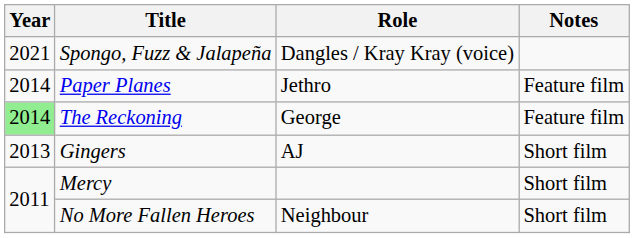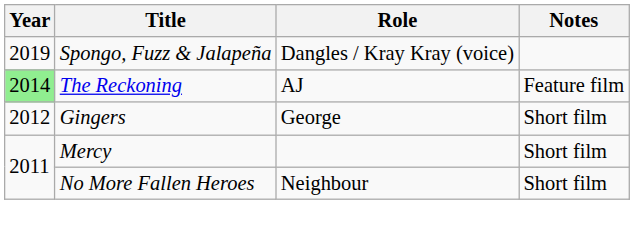 <table class="wikitable sortable">
 <tr>
 <th>Year</th>
 <th>Title</th>
 <th>Role</th>
 <th>Notes</th>
 </tr>
 <tr>
-<td>2021</td>
+<td>2019</td>
 <td><em>Spongo, Fuzz & Jalapeña</em></td>
 <td>Dangles / Kray Kray (voice)</td>
 <td></td>
 </tr>
 <tr>
-<td>2014</td>
-<td><em><a href='#'>Paper Planes</a></em></td>
-<td>Jethro</td>
+<td style="background: lightgreen;">2014</td>
+<td><em><a href='#'>The Reckoning</a></em></td>
+<td>AJ</td>
 <td>Feature film</td>
 </tr>
 <tr>
-<td style="background: lightgreen;">2014</td>
-<td><em><a href='#'>The Reckoning</a></em></td>
+<td>2012</td>
+<td><em>Gingers</em></td>
 <td>George</td>
-<td>Feature film</td>
-</tr>
-<tr>
-<td>2013</td>
-<td><em>Gingers</em></td>
-<td>AJ</td>
 <td>Short film</td>
 </tr>
 <tr>
 <td rowspan="2">2011</td>
 <td><em>Mercy</em></td>
 <td></td>
 <td>Short film</td>
 </tr>
 <tr>
 <td><em>No More Fallen Heroes</em></td>
 <td>Neighbour</td>
 <td>Short film</td>
 </tr>
 </table>
